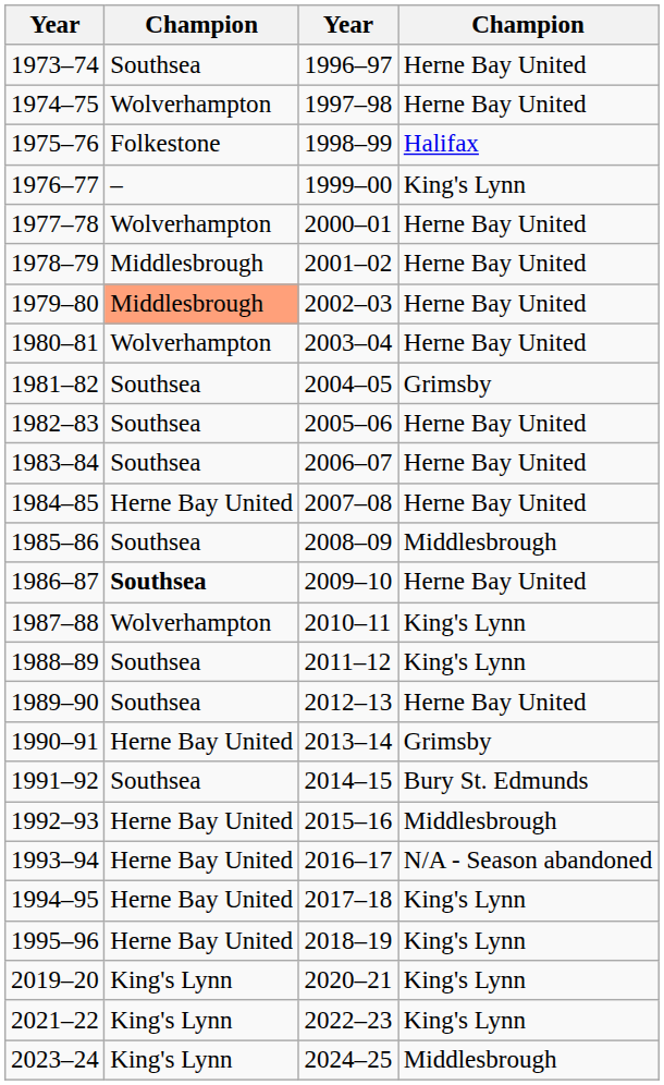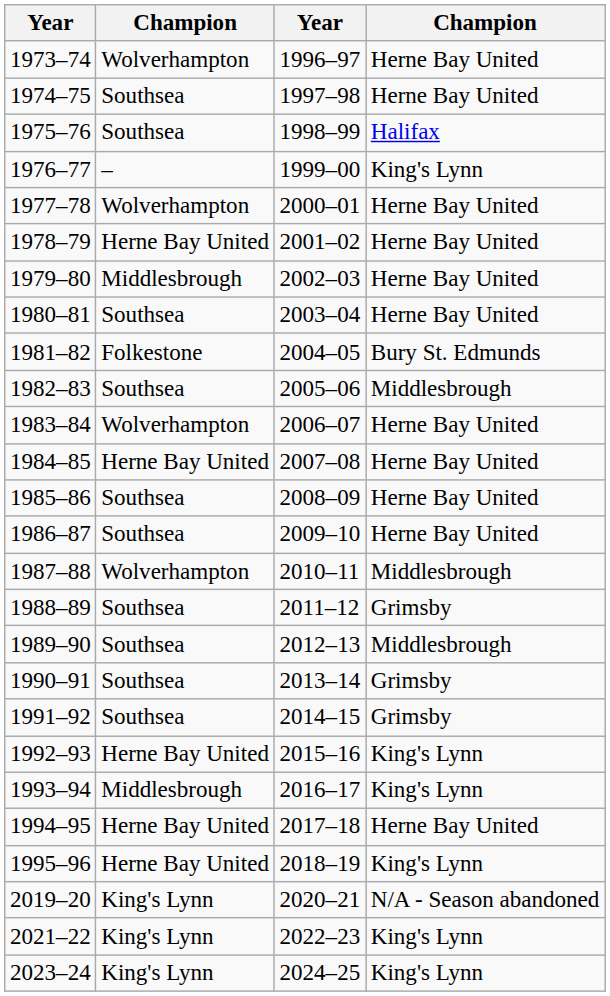 <table class="wikitable">
 <tr>
 <th><strong>Year</strong></th>
 <th><strong>Champion</strong></th>
 <th><strong>Year</strong></th>
 <th><strong>Champion</strong></th>
 </tr>
 <tr>
 <td>1973–74</td>
-<td>Southsea</td>
+<td>Wolverhampton</td>
 <td>1996–97</td>
 <td>Herne Bay United</td>
 </tr>
 <tr>
 <td>1974–75</td>
-<td>Wolverhampton</td>
+<td>Southsea</td>
 <td>1997–98</td>
 <td>Herne Bay United</td>
 </tr>
 <tr>
 <td>1975–76</td>
-<td>Folkestone</td>
+<td>Southsea</td>
 <td>1998–99</td>
 <td><a href='#'>Halifax</a></td>
 </tr>
 <tr>
 <td>1976–77</td>
 <td>–</td>
 <td>1999–00</td>
 <td>King's Lynn</td>
 </tr>
 <tr>
 <td>1977–78</td>
 <td>Wolverhampton</td>
 <td>2000–01</td>
 <td>Herne Bay United</td>
 </tr>
 <tr>
 <td>1978–79</td>
-<td>Middlesbrough</td>
+<td>Herne Bay United</td>
 <td>2001–02</td>
 <td>Herne Bay United</td>
 </tr>
 <tr>
 <td>1979–80</td>
-<td style="background: lightsalmon;">Middlesbrough</td>
+<td>Middlesbrough</td>
 <td>2002–03</td>
 <td>Herne Bay United</td>
 </tr>
 <tr>
 <td>1980–81</td>
-<td>Wolverhampton</td>
+<td>Southsea</td>
 <td>2003–04</td>
 <td>Herne Bay United</td>
 </tr>
 <tr>
 <td>1981–82</td>
-<td>Southsea</td>
+<td>Folkestone</td>
 <td>2004–05</td>
-<td>Grimsby</td>
+<td>Bury St. Edmunds</td>
 </tr>
 <tr>
 <td>1982–83</td>
 <td>Southsea</td>
 <td>2005–06</td>
-<td>Herne Bay United</td>
+<td>Middlesbrough</td>
 </tr>
 <tr>
 <td>1983–84</td>
-<td>Southsea</td>
+<td>Wolverhampton</td>
 <td>2006–07</td>
 <td>Herne Bay United</td>
 </tr>
 <tr>
 <td>1984–85</td>
 <td>Herne Bay United</td>
 <td>2007–08</td>
 <td>Herne Bay United</td>
 </tr>
 <tr>
 <td>1985–86</td>
 <td>Southsea</td>
 <td>2008–09</td>
-<td>Middlesbrough</td>
+<td>Herne Bay United</td>
 </tr>
 <tr>
 <td>1986–87</td>
-<td><strong>Southsea</strong></td>
+<td>Southsea</td>
 <td>2009–10</td>
 <td>Herne Bay United</td>
 </tr>
 <tr>
 <td>1987–88</td>
 <td>Wolverhampton</td>
 <td>2010–11</td>
-<td>King's Lynn</td>
+<td>Middlesbrough</td>
 </tr>
 <tr>
 <td>1988–89</td>
 <td>Southsea</td>
 <td>2011–12</td>
-<td>King's Lynn</td>
+<td>Grimsby</td>
 </tr>
 <tr>
 <td>1989–90</td>
 <td>Southsea</td>
 <td>2012–13</td>
-<td>Herne Bay United</td>
+<td>Middlesbrough</td>
 </tr>
 <tr>
 <td>1990–91</td>
-<td>Herne Bay United</td>
+<td>Southsea</td>
 <td>2013–14</td>
 <td>Grimsby</td>
 </tr>
 <tr>
 <td>1991–92</td>
 <td>Southsea</td>
 <td>2014–15</td>
-<td>Bury St. Edmunds</td>
+<td>Grimsby</td>
 </tr>
 <tr>
 <td>1992–93</td>
 <td>Herne Bay United</td>
 <td>2015–16</td>
-<td>Middlesbrough</td>
+<td>King's Lynn</td>
 </tr>
 <tr>
 <td>1993–94</td>
-<td>Herne Bay United</td>
+<td>Middlesbrough</td>
 <td>2016–17</td>
-<td>N/A - Season abandoned</td>
+<td>King's Lynn</td>
 </tr>
 <tr>
 <td>1994–95</td>
 <td>Herne Bay United</td>
 <td>2017–18</td>
-<td>King's Lynn</td>
+<td>Herne Bay United</td>
 </tr>
 <tr>
 <td>1995–96</td>
 <td>Herne Bay United</td>
 <td>2018–19</td>
 <td>King's Lynn</td>
 </tr>
 <tr>
 <td>2019–20</td>
 <td>King's Lynn</td>
 <td>2020–21</td>
-<td>King's Lynn</td>
+<td>N/A - Season abandoned</td>
 </tr>
 <tr>
 <td>2021–22</td>
 <td>King's Lynn</td>
 <td>2022–23</td>
 <td>King's Lynn</td>
 </tr>
 <tr>
 <td>2023–24</td>
 <td>King's Lynn</td>
 <td>2024–25</td>
-<td>Middlesbrough</td>
+<td>King's Lynn</td>
 </tr>
 </table>
